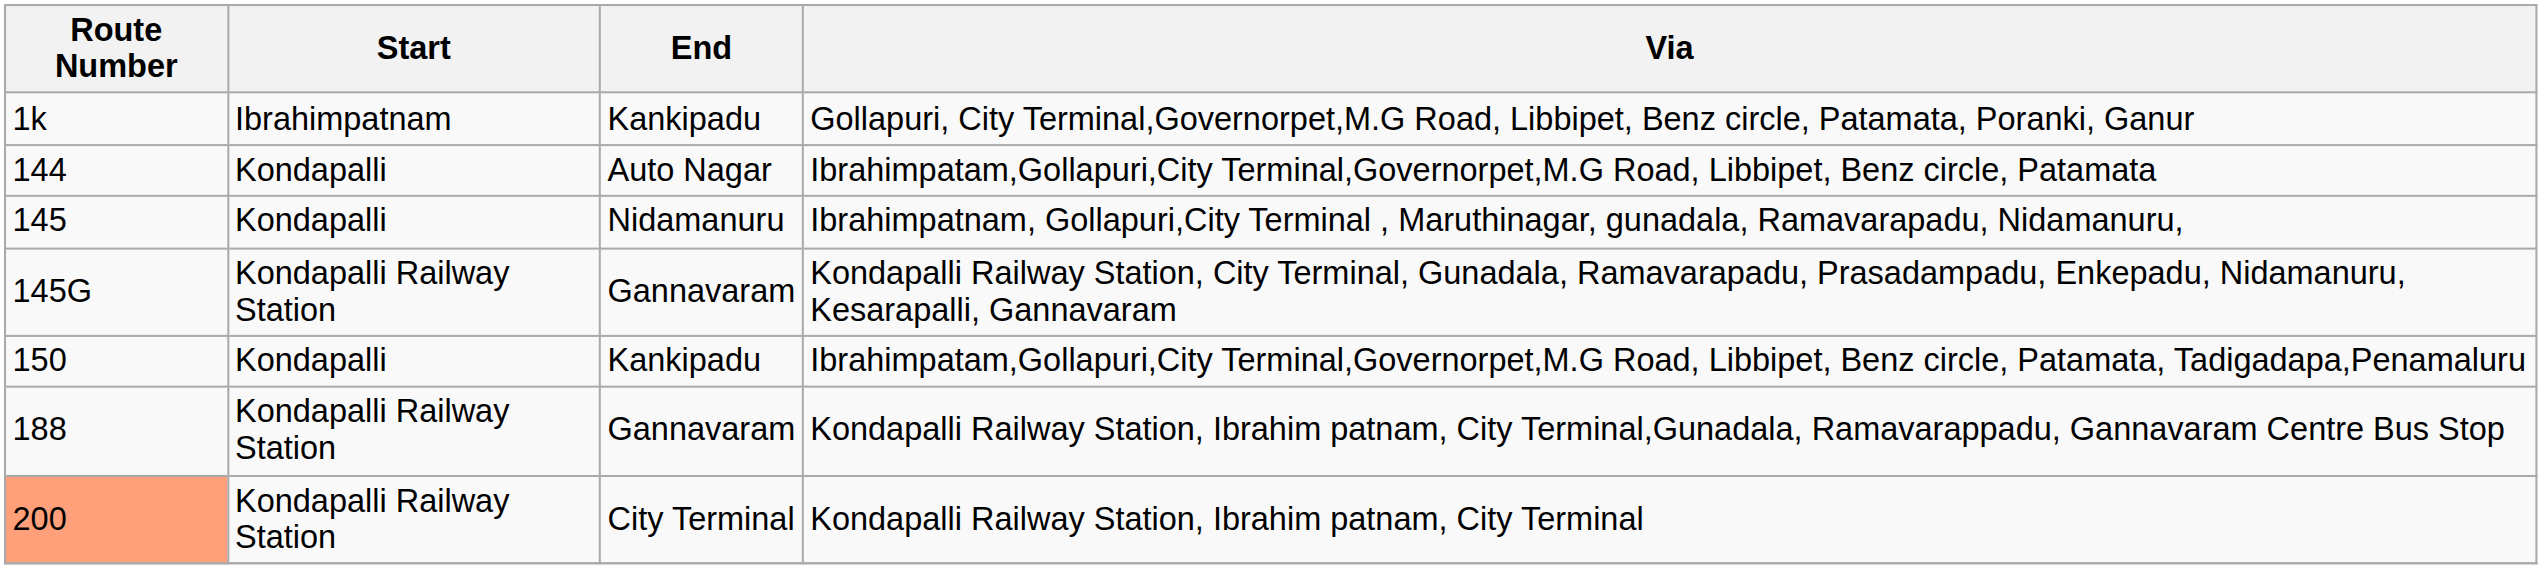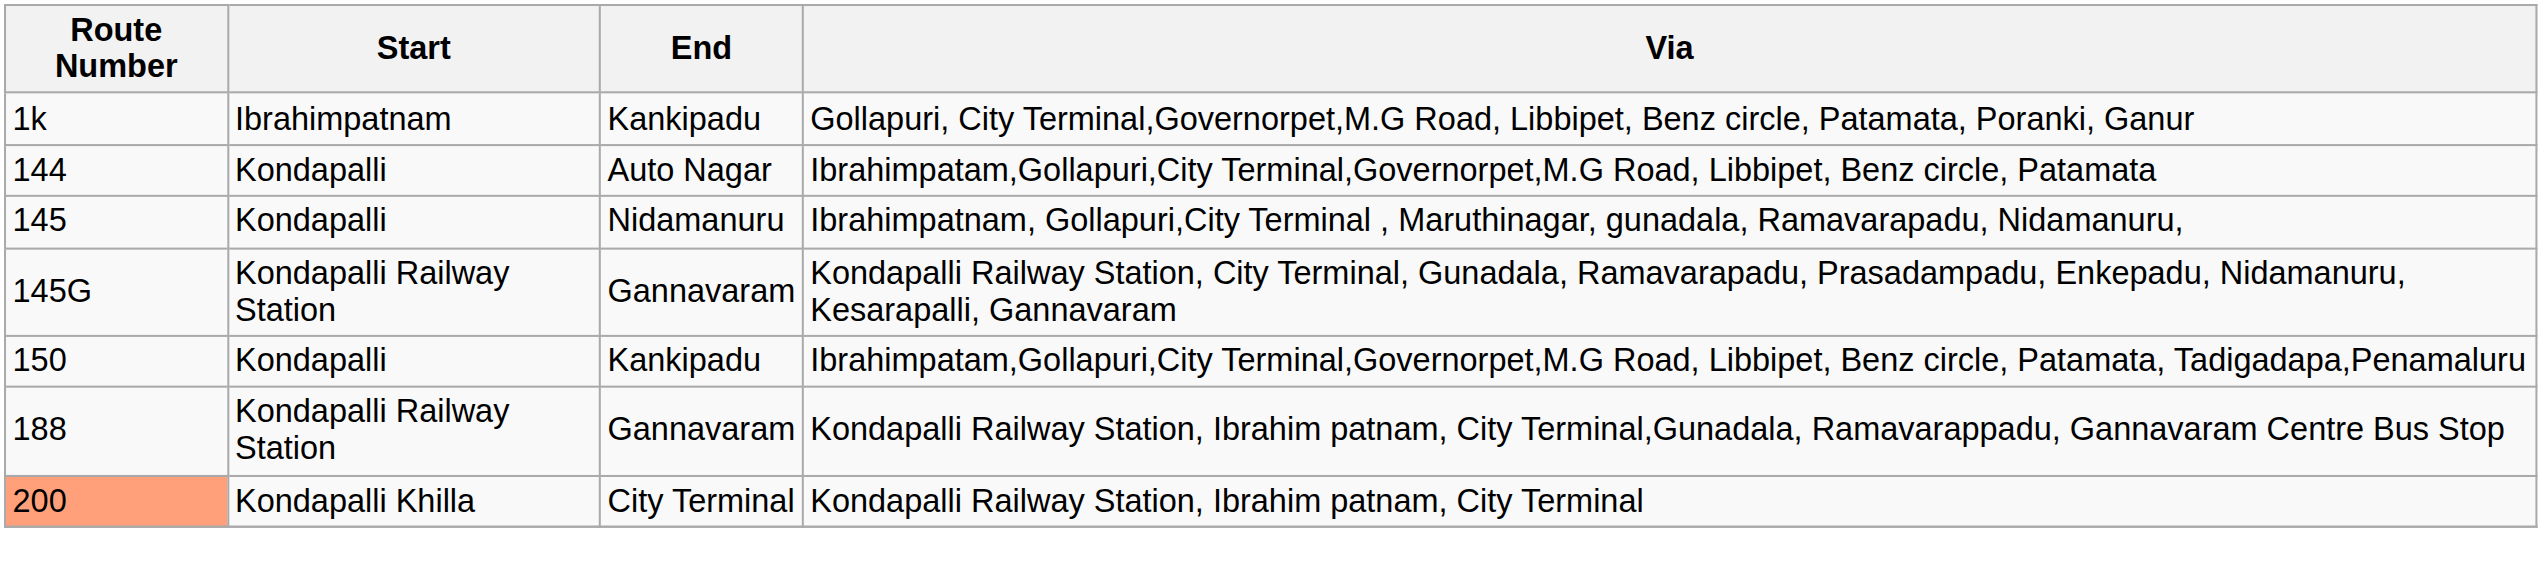 <table class="sortable wikitable">
 <tr>
 <th>Route Number</th>
 <th>Start</th>
 <th>End</th>
 <th>Via</th>
 </tr>
 <tr>
 <td>1k</td>
 <td>Ibrahimpatnam</td>
 <td>Kankipadu</td>
 <td>Gollapuri, City Terminal,Governorpet,M.G Road, Libbipet, Benz circle, Patamata, Poranki, Ganur</td>
 </tr>
 <tr>
 <td>144</td>
 <td>Kondapalli</td>
 <td>Auto Nagar</td>
 <td>Ibrahimpatam,Gollapuri,City Terminal,Governorpet,M.G Road, Libbipet, Benz circle, Patamata</td>
 </tr>
 <tr>
 <td>145</td>
 <td>Kondapalli</td>
 <td>Nidamanuru</td>
 <td>Ibrahimpatnam, Gollapuri,City Terminal , Maruthinagar, gunadala, Ramavarapadu, Nidamanuru,</td>
 </tr>
 <tr>
 <td>145G</td>
 <td>Kondapalli Railway Station</td>
 <td>Gannavaram</td>
 <td>Kondapalli Railway Station, City Terminal, Gunadala, Ramavarapadu, Prasadampadu, Enkepadu, Nidamanuru, Kesarapalli, Gannavaram</td>
 </tr>
 <tr>
 <td>150</td>
 <td>Kondapalli</td>
 <td>Kankipadu</td>
 <td>Ibrahimpatam,Gollapuri,City Terminal,Governorpet,M.G Road, Libbipet, Benz circle, Patamata, Tadigadapa,Penamaluru</td>
 </tr>
 <tr>
 <td>188</td>
 <td>Kondapalli Railway Station</td>
 <td>Gannavaram</td>
 <td>Kondapalli Railway Station, Ibrahim patnam, City Terminal,Gunadala, Ramavarappadu, Gannavaram Centre Bus Stop</td>
 </tr>
 <tr>
 <td style="background: lightsalmon;">200</td>
-<td>Kondapalli Railway Station</td>
+<td>Kondapalli Khilla</td>
 <td>City Terminal</td>
 <td>Kondapalli Railway Station, Ibrahim patnam, City Terminal</td>
 </tr>
 <tr>
 </tr>
 </table>
